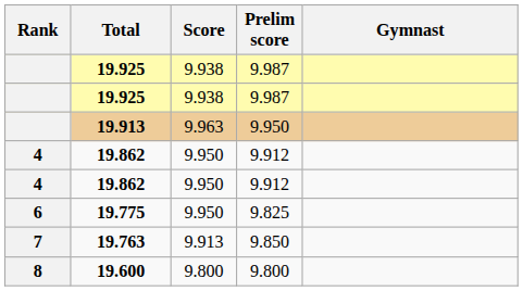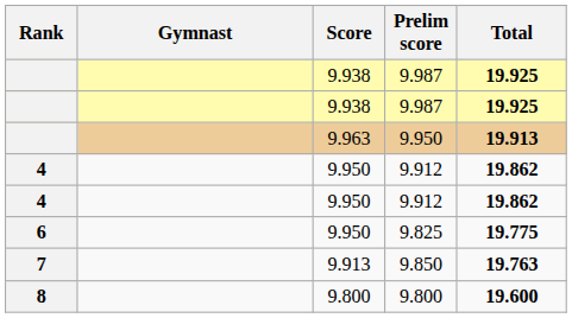 <table class="wikitable sortable" style="text-align:center; font-size:95%">
 <tr>
 <th scope="col" style="width:50px;">Rank</th>
-<th scope="col" style="width:80px;">Total</th>
+<th scope="col" style="width:180px;">Gymnast</th>
 <th scope="col" style="width:50px;">Score</th>
 <th scope="col" style="width:50px;">Prelim score</th>
-<th scope="col" style="width:180px;">Gymnast</th>
+<th scope="col" style="width:80px;">Total</th>
 </tr>
 <tr style="background:#fffcaf;">
 <th scope=row style="text-align:center"></th>
-<td><strong>19.925</strong></td>
+<td style="text-align:left;"></td>
 <td>9.938</td>
 <td>9.987</td>
-<td style="text-align:left;"></td>
+<td><strong>19.925</strong></td>
 </tr>
 <tr style="background:#fffcaf;">
 <th scope=row style="text-align:center"></th>
-<td><strong>19.925</strong></td>
+<td style="text-align:left;"></td>
 <td>9.938</td>
 <td>9.987</td>
-<td style="text-align:left;"></td>
+<td><strong>19.925</strong></td>
 </tr>
 <tr style="background:#ec9;">
 <th scope=row style="text-align:center"></th>
-<td><strong>19.913</strong></td>
+<td style="text-align:left;"></td>
 <td>9.963</td>
 <td>9.950</td>
-<td style="text-align:left;"></td>
+<td><strong>19.913</strong></td>
 </tr>
 <tr>
 <th scope=row style="text-align:center">4</th>
-<td><strong>19.862</strong></td>
+<td style="text-align:left;"></td>
 <td>9.950</td>
 <td>9.912</td>
-<td style="text-align:left;"></td>
+<td><strong>19.862</strong></td>
 </tr>
 <tr>
 <th scope=row style="text-align:center">4</th>
-<td><strong>19.862</strong></td>
+<td style="text-align:left;"></td>
 <td>9.950</td>
 <td>9.912</td>
-<td style="text-align:left;"></td>
+<td><strong>19.862</strong></td>
 </tr>
 <tr>
 <th scope=row style="text-align:center">6</th>
-<td><strong>19.775</strong></td>
+<td style="text-align:left;"></td>
 <td>9.950</td>
 <td>9.825</td>
-<td style="text-align:left;"></td>
+<td><strong>19.775</strong></td>
 </tr>
 <tr>
 <th scope=row style="text-align:center">7</th>
-<td><strong>19.763</strong></td>
+<td style="text-align:left;"></td>
 <td>9.913</td>
 <td>9.850</td>
-<td style="text-align:left;"></td>
+<td><strong>19.763</strong></td>
 </tr>
 <tr>
 <th scope=row style="text-align:center">8</th>
-<td><strong>19.600</strong></td>
+<td style="text-align:left;"></td>
 <td>9.800</td>
 <td>9.800</td>
-<td style="text-align:left;"></td>
+<td><strong>19.600</strong></td>
 </tr>
 </table>
